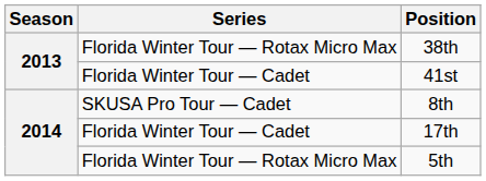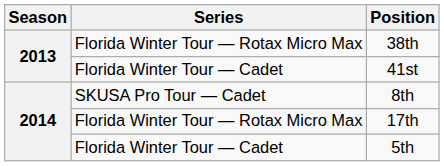 <table class="wikitable" style="font-size: 85%; text-align:center">
 <tr>
 <th>Season</th>
 <th>Series</th>
 <th>Position</th>
 </tr>
 <tr>
 <th rowspan="2">2013</th>
 <td align="left">Florida Winter Tour — Rotax Micro Max</td>
 <td>38th</td>
 </tr>
 <tr>
 <td align="left">Florida Winter Tour — Cadet</td>
 <td>41st</td>
 </tr>
 <tr>
 <th rowspan="3">2014</th>
 <td align="left">SKUSA Pro Tour — Cadet</td>
 <td>8th</td>
 </tr>
 <tr>
-<td align="left">Florida Winter Tour — Cadet</td>
+<td align="left">Florida Winter Tour — Rotax Micro Max</td>
 <td>17th</td>
 </tr>
 <tr>
-<td align="left">Florida Winter Tour — Rotax Micro Max</td>
+<td align="left">Florida Winter Tour — Cadet</td>
 <td>5th</td>
 </tr>
 </table>
